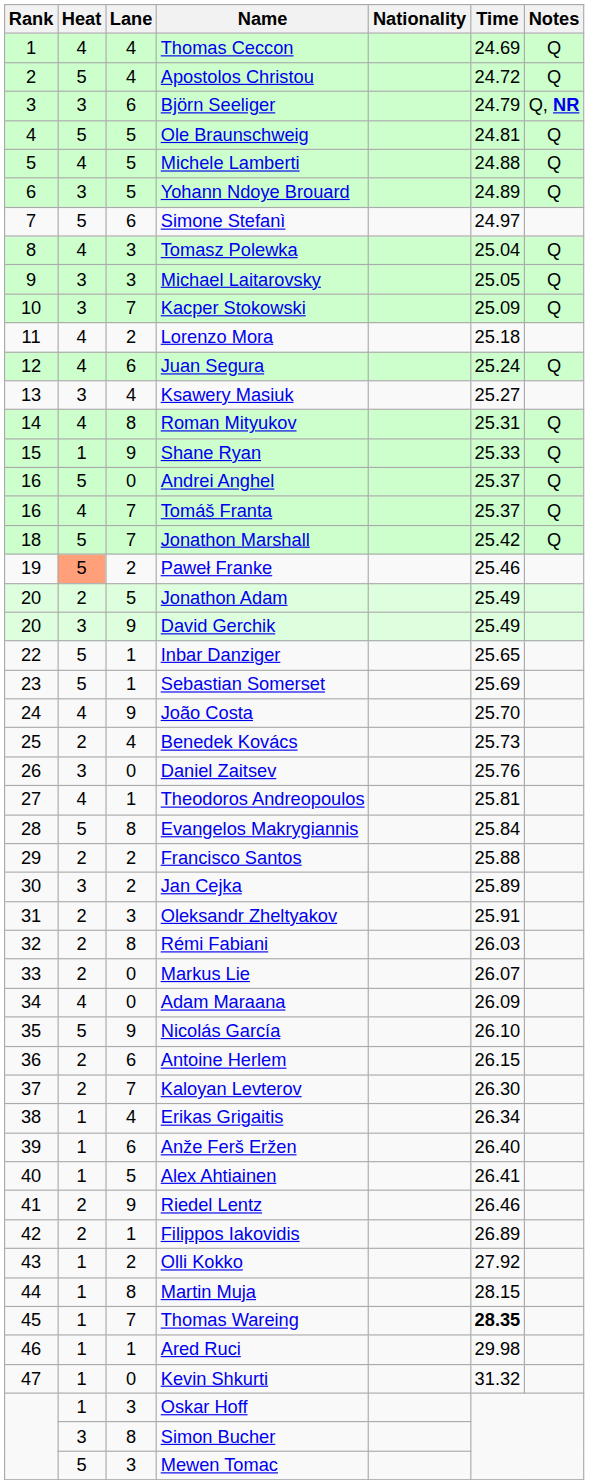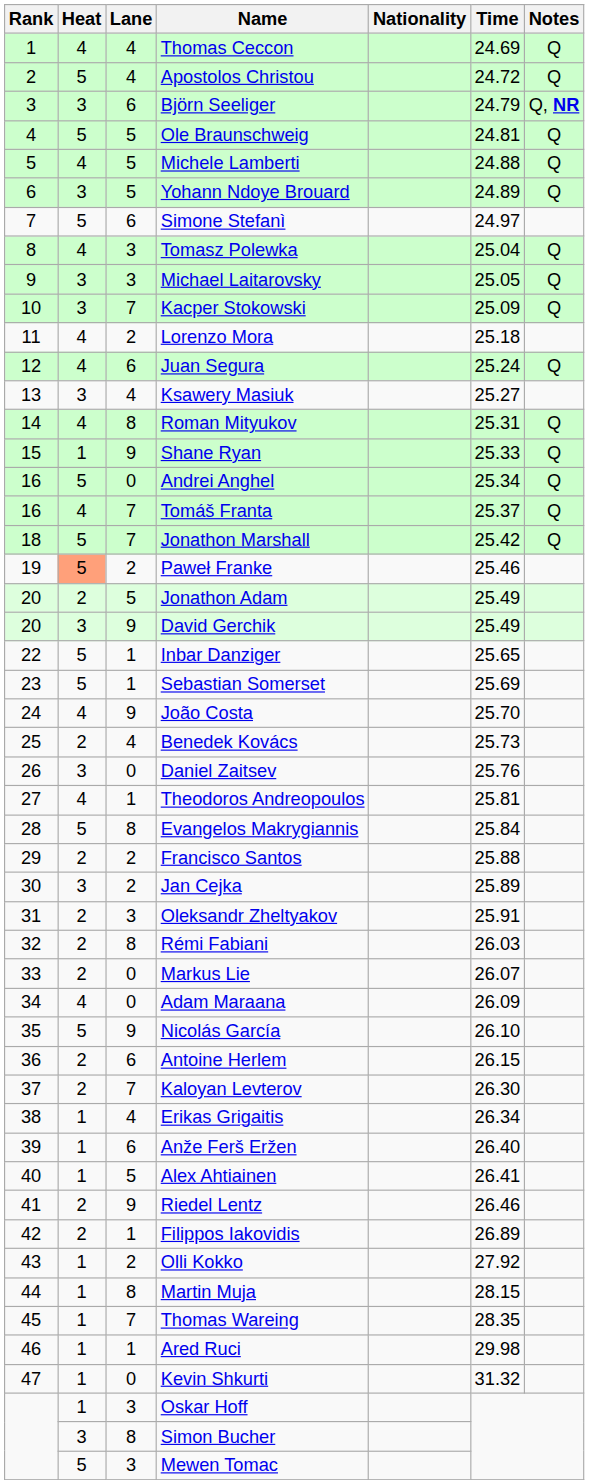 <table class="wikitable sortable" style="text-align:center">
 <tr>
 <th>Rank</th>
 <th>Heat</th>
 <th>Lane</th>
 <th>Name</th>
 <th>Nationality</th>
 <th>Time</th>
 <th>Notes</th>
 </tr>
 <tr bgcolor=ccffcc>
 <td>1</td>
 <td>4</td>
 <td>4</td>
 <td align=left><a href='#'>Thomas Ceccon</a></td>
 <td align=left></td>
 <td>24.69</td>
 <td>Q</td>
 </tr>
 <tr bgcolor=ccffcc>
 <td>2</td>
 <td>5</td>
 <td>4</td>
 <td align=left><a href='#'>Apostolos Christou</a></td>
 <td align=left></td>
 <td>24.72</td>
 <td>Q</td>
 </tr>
 <tr bgcolor=ccffcc>
 <td>3</td>
 <td>3</td>
 <td>6</td>
 <td align=left><a href='#'>Björn Seeliger</a></td>
 <td align=left></td>
 <td>24.79</td>
 <td>Q, <strong><a href='#'>NR</a></strong></td>
 </tr>
 <tr bgcolor=ccffcc>
 <td>4</td>
 <td>5</td>
 <td>5</td>
 <td align=left><a href='#'>Ole Braunschweig</a></td>
 <td align=left></td>
 <td>24.81</td>
 <td>Q</td>
 </tr>
 <tr bgcolor=ccffcc>
 <td>5</td>
 <td>4</td>
 <td>5</td>
 <td align=left><a href='#'>Michele Lamberti</a></td>
 <td align=left></td>
 <td>24.88</td>
 <td>Q</td>
 </tr>
 <tr bgcolor=ccffcc>
 <td>6</td>
 <td>3</td>
 <td>5</td>
 <td align=left><a href='#'>Yohann Ndoye Brouard</a></td>
 <td align=left></td>
 <td>24.89</td>
 <td>Q</td>
 </tr>
 <tr>
 <td>7</td>
 <td>5</td>
 <td>6</td>
 <td align=left><a href='#'>Simone Stefanì</a></td>
 <td align=left></td>
 <td>24.97</td>
 <td></td>
 </tr>
 <tr bgcolor=ccffcc>
 <td>8</td>
 <td>4</td>
 <td>3</td>
 <td align=left><a href='#'>Tomasz Polewka</a></td>
 <td align=left></td>
 <td>25.04</td>
 <td>Q</td>
 </tr>
 <tr bgcolor=ccffcc>
 <td>9</td>
 <td>3</td>
 <td>3</td>
 <td align=left><a href='#'>Michael Laitarovsky</a></td>
 <td align=left></td>
 <td>25.05</td>
 <td>Q</td>
 </tr>
 <tr bgcolor=ccffcc>
 <td>10</td>
 <td>3</td>
 <td>7</td>
 <td align=left><a href='#'>Kacper Stokowski</a></td>
 <td align=left></td>
 <td>25.09</td>
 <td>Q</td>
 </tr>
 <tr>
 <td>11</td>
 <td>4</td>
 <td>2</td>
 <td align=left><a href='#'>Lorenzo Mora</a></td>
 <td align=left></td>
 <td>25.18</td>
 <td></td>
 </tr>
 <tr bgcolor=ccffcc>
 <td>12</td>
 <td>4</td>
 <td>6</td>
 <td align=left><a href='#'>Juan Segura</a></td>
 <td align=left></td>
 <td>25.24</td>
 <td>Q</td>
 </tr>
 <tr>
 <td>13</td>
 <td>3</td>
 <td>4</td>
 <td align=left><a href='#'>Ksawery Masiuk</a></td>
 <td align=left></td>
 <td>25.27</td>
 <td></td>
 </tr>
 <tr bgcolor=ccffcc>
 <td>14</td>
 <td>4</td>
 <td>8</td>
 <td align=left><a href='#'>Roman Mityukov</a></td>
 <td align=left></td>
 <td>25.31</td>
 <td>Q</td>
 </tr>
 <tr bgcolor=ccffcc>
 <td>15</td>
 <td>1</td>
 <td>9</td>
 <td align=left><a href='#'>Shane Ryan</a></td>
 <td align=left></td>
 <td>25.33</td>
 <td>Q</td>
 </tr>
 <tr bgcolor=ccffcc>
 <td>16</td>
 <td>5</td>
 <td>0</td>
 <td align=left><a href='#'>Andrei Anghel</a></td>
 <td align=left></td>
-<td>25.37</td>
+<td>25.34</td>
 <td>Q</td>
 </tr>
 <tr bgcolor=ccffcc>
 <td>16</td>
 <td>4</td>
 <td>7</td>
 <td align=left><a href='#'>Tomáš Franta</a></td>
 <td align=left></td>
 <td>25.37</td>
 <td>Q</td>
 </tr>
 <tr bgcolor=ccffcc>
 <td>18</td>
 <td>5</td>
 <td>7</td>
 <td align=left><a href='#'>Jonathon Marshall</a></td>
 <td align=left></td>
 <td>25.42</td>
 <td>Q</td>
 </tr>
 <tr>
 <td>19</td>
 <td style="background: lightsalmon;">5</td>
 <td>2</td>
 <td align=left><a href='#'>Paweł Franke</a></td>
 <td align=left></td>
 <td>25.46</td>
 <td></td>
 </tr>
 <tr bgcolor=ddffdd>
 <td>20</td>
 <td>2</td>
 <td>5</td>
 <td align=left><a href='#'>Jonathon Adam</a></td>
 <td align=left></td>
 <td>25.49</td>
 <td></td>
 </tr>
 <tr bgcolor=ddffdd>
 <td>20</td>
 <td>3</td>
 <td>9</td>
 <td align=left><a href='#'>David Gerchik</a></td>
 <td align=left></td>
 <td>25.49</td>
 <td></td>
 </tr>
 <tr>
 <td>22</td>
 <td>5</td>
 <td>1</td>
 <td align=left><a href='#'>Inbar Danziger</a></td>
 <td align=left></td>
 <td>25.65</td>
 <td></td>
 </tr>
 <tr>
 <td>23</td>
 <td>5</td>
 <td>1</td>
 <td align=left><a href='#'>Sebastian Somerset</a></td>
 <td align=left></td>
 <td>25.69</td>
 <td></td>
 </tr>
 <tr>
 <td>24</td>
 <td>4</td>
 <td>9</td>
 <td align=left><a href='#'>João Costa</a></td>
 <td align=left></td>
 <td>25.70</td>
 <td></td>
 </tr>
 <tr>
 <td>25</td>
 <td>2</td>
 <td>4</td>
 <td align=left><a href='#'>Benedek Kovács</a></td>
 <td align=left></td>
 <td>25.73</td>
 <td></td>
 </tr>
 <tr>
 <td>26</td>
 <td>3</td>
 <td>0</td>
 <td align=left><a href='#'>Daniel Zaitsev</a></td>
 <td align=left></td>
 <td>25.76</td>
 <td></td>
 </tr>
 <tr>
 <td>27</td>
 <td>4</td>
 <td>1</td>
 <td align=left><a href='#'>Theodoros Andreopoulos</a></td>
 <td align=left></td>
 <td>25.81</td>
 <td></td>
 </tr>
 <tr>
 <td>28</td>
 <td>5</td>
 <td>8</td>
 <td align=left><a href='#'>Evangelos Makrygiannis</a></td>
 <td align=left></td>
 <td>25.84</td>
 <td></td>
 </tr>
 <tr>
 <td>29</td>
 <td>2</td>
 <td>2</td>
 <td align=left><a href='#'>Francisco Santos</a></td>
 <td align=left></td>
 <td>25.88</td>
 <td></td>
 </tr>
 <tr>
 <td>30</td>
 <td>3</td>
 <td>2</td>
 <td align=left><a href='#'>Jan Cejka</a></td>
 <td align=left></td>
 <td>25.89</td>
 <td></td>
 </tr>
 <tr>
 <td>31</td>
 <td>2</td>
 <td>3</td>
 <td align=left><a href='#'>Oleksandr Zheltyakov</a></td>
 <td align=left></td>
 <td>25.91</td>
 <td></td>
 </tr>
 <tr>
 <td>32</td>
 <td>2</td>
 <td>8</td>
 <td align=left><a href='#'>Rémi Fabiani</a></td>
 <td align=left></td>
 <td>26.03</td>
 <td></td>
 </tr>
 <tr>
 <td>33</td>
 <td>2</td>
 <td>0</td>
 <td align=left><a href='#'>Markus Lie</a></td>
 <td align=left></td>
 <td>26.07</td>
 <td></td>
 </tr>
 <tr>
 <td>34</td>
 <td>4</td>
 <td>0</td>
 <td align=left><a href='#'>Adam Maraana</a></td>
 <td align=left></td>
 <td>26.09</td>
 <td></td>
 </tr>
 <tr>
 <td>35</td>
 <td>5</td>
 <td>9</td>
 <td align=left><a href='#'>Nicolás García</a></td>
 <td align=left></td>
 <td>26.10</td>
 <td></td>
 </tr>
 <tr>
 <td>36</td>
 <td>2</td>
 <td>6</td>
 <td align=left><a href='#'>Antoine Herlem</a></td>
 <td align=left></td>
 <td>26.15</td>
 <td></td>
 </tr>
 <tr>
 <td>37</td>
 <td>2</td>
 <td>7</td>
 <td align=left><a href='#'>Kaloyan Levterov</a></td>
 <td align=left></td>
 <td>26.30</td>
 <td></td>
 </tr>
 <tr>
 <td>38</td>
 <td>1</td>
 <td>4</td>
 <td align=left><a href='#'>Erikas Grigaitis</a></td>
 <td align=left></td>
 <td>26.34</td>
 <td></td>
 </tr>
 <tr>
 <td>39</td>
 <td>1</td>
 <td>6</td>
 <td align=left><a href='#'>Anže Ferš Eržen</a></td>
 <td align=left></td>
 <td>26.40</td>
 <td></td>
 </tr>
 <tr>
 <td>40</td>
 <td>1</td>
 <td>5</td>
 <td align=left><a href='#'>Alex Ahtiainen</a></td>
 <td align=left></td>
 <td>26.41</td>
 <td></td>
 </tr>
 <tr>
 <td>41</td>
 <td>2</td>
 <td>9</td>
 <td align=left><a href='#'>Riedel Lentz</a></td>
 <td align=left></td>
 <td>26.46</td>
 <td></td>
 </tr>
 <tr>
 <td>42</td>
 <td>2</td>
 <td>1</td>
 <td align=left><a href='#'>Filippos Iakovidis</a></td>
 <td align=left></td>
 <td>26.89</td>
 <td></td>
 </tr>
 <tr>
 <td>43</td>
 <td>1</td>
 <td>2</td>
 <td align=left><a href='#'>Olli Kokko</a></td>
 <td align=left></td>
 <td>27.92</td>
 <td></td>
 </tr>
 <tr>
 <td>44</td>
 <td>1</td>
 <td>8</td>
 <td align=left><a href='#'>Martin Muja</a></td>
 <td align=left></td>
 <td>28.15</td>
 <td></td>
 </tr>
 <tr>
 <td>45</td>
 <td>1</td>
 <td>7</td>
 <td align=left><a href='#'>Thomas Wareing</a></td>
 <td align=left></td>
-<td><strong>28.35</strong></td>
+<td>28.35</td>
 <td></td>
 </tr>
 <tr>
 <td>46</td>
 <td>1</td>
 <td>1</td>
 <td align=left><a href='#'>Ared Ruci</a></td>
 <td align=left></td>
 <td>29.98</td>
 <td></td>
 </tr>
 <tr>
 <td>47</td>
 <td>1</td>
 <td>0</td>
 <td align=left><a href='#'>Kevin Shkurti</a></td>
 <td align=left></td>
 <td>31.32</td>
 <td></td>
 </tr>
 <tr>
 <td rowspan=3></td>
 <td>1</td>
 <td>3</td>
 <td align=left><a href='#'>Oskar Hoff</a></td>
 <td align=left></td>
 <td colspan=2 rowspan=3></td>
 </tr>
 <tr>
 <td>3</td>
 <td>8</td>
 <td align=left><a href='#'>Simon Bucher</a></td>
 <td align=left></td>
 </tr>
 <tr>
 <td>5</td>
 <td>3</td>
 <td align=left><a href='#'>Mewen Tomac</a></td>
 <td align=left></td>
 </tr>
 </table>
